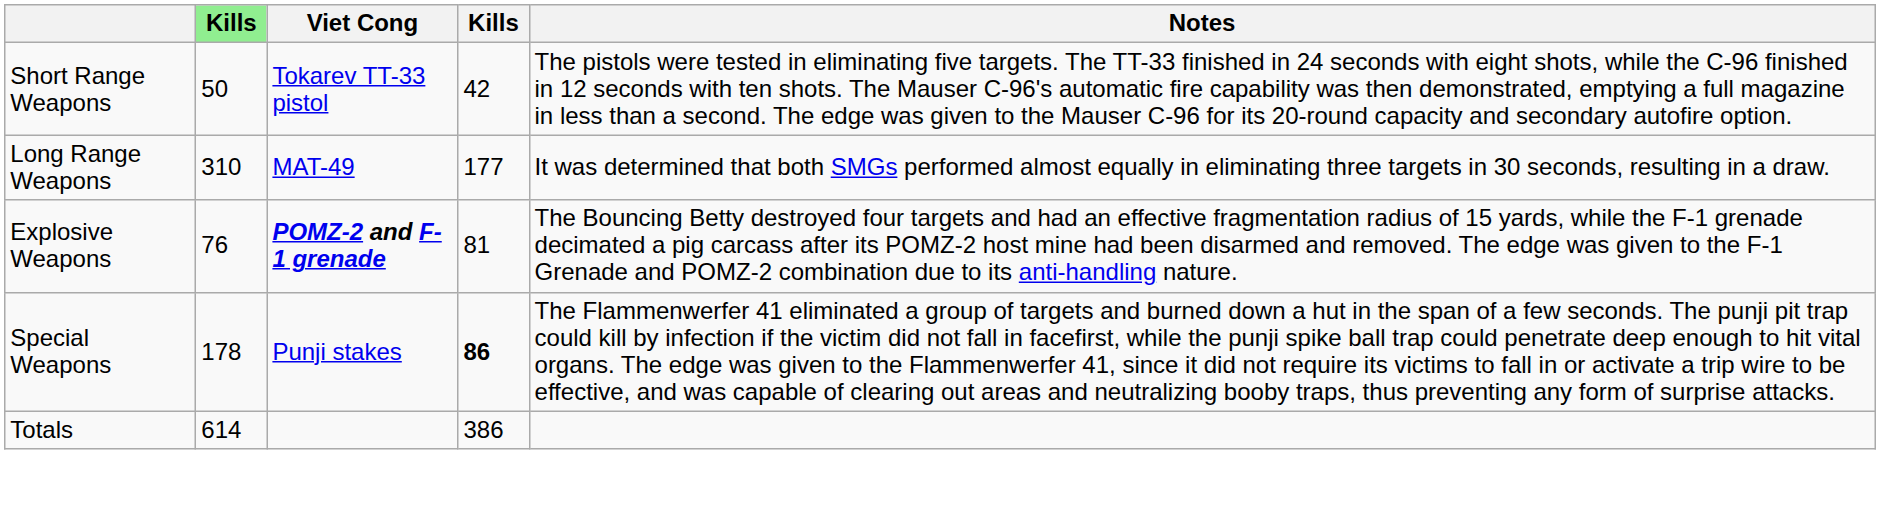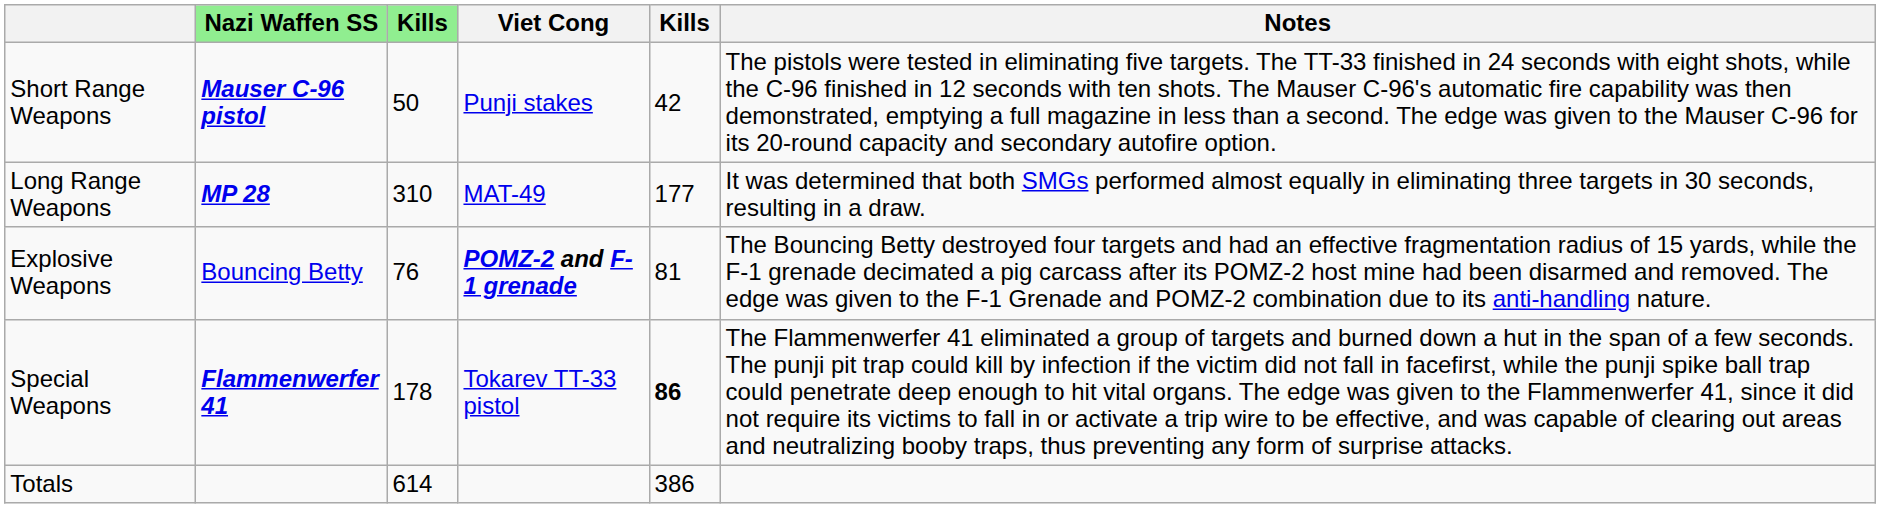 <table class="wikitable unsortable">
 <tr>
 <th width="120"></th>
+<th width="120" style="background:lightgreen">Nazi Waffen SS</th>
 <th width="40" style="background:lightgreen">Kills</th>
 <th width="120">Viet Cong</th>
 <th width="40">Kills</th>
 <th>Notes</th>
 </tr>
 <tr>
 <td>Short Range Weapons</td>
+<td><strong><em><a href='#'>Mauser C-96 pistol</a></em></strong></td>
 <td>50</td>
-<td><a href='#'>Tokarev TT-33 pistol</a></td>
+<td><a href='#'>Punji stakes</a></td>
 <td>42</td>
 <td>The pistols were tested in eliminating five targets. The TT-33 finished in 24 seconds with eight shots, while the C-96 finished in 12 seconds with ten shots. The Mauser C-96's automatic fire capability was then demonstrated, emptying a full magazine in less than a second. The edge was given to the Mauser C-96 for its 20-round capacity and secondary autofire option.</td>
 </tr>
 <tr>
 <td>Long Range Weapons</td>
+<td><strong><em><a href='#'>MP 28</a></em></strong></td>
 <td>310</td>
 <td><a href='#'>MAT-49</a></td>
 <td>177</td>
 <td>It was determined that both <a href='#'>SMGs</a> performed almost equally in eliminating three targets in 30 seconds, resulting in a draw.</td>
 </tr>
 <tr>
 <td>Explosive Weapons</td>
+<td><a href='#'>Bouncing Betty</a></td>
 <td>76</td>
 <td><strong><em><a href='#'>POMZ-2</a> and <a href='#'>F-1 grenade</a></em></strong></td>
 <td>81</td>
 <td>The Bouncing Betty destroyed four targets and had an effective fragmentation radius of 15 yards, while the F-1 grenade decimated a pig carcass after its POMZ-2 host mine had been disarmed and removed. The edge was given to the F-1 Grenade and POMZ-2 combination due to its <a href='#'>anti-handling</a> nature.</td>
 </tr>
 <tr>
 <td>Special Weapons</td>
+<td><strong><em><a href='#'>Flammenwerfer 41</a></em></strong></td>
 <td>178</td>
-<td><a href='#'>Punji stakes</a></td>
+<td><a href='#'>Tokarev TT-33 pistol</a></td>
 <td><strong>86</strong></td>
 <td>The Flammenwerfer 41 eliminated a group of targets and burned down a hut in the span of a few seconds. The punji pit trap could kill by infection if the victim did not fall in facefirst, while the punji spike ball trap could penetrate deep enough to hit vital organs. The edge was given to the Flammenwerfer 41, since it did not require its victims to fall in or activate a trip wire to be effective, and was capable of clearing out areas and neutralizing booby traps, thus preventing any form of surprise attacks.</td>
 </tr>
 <tr>
 <td>Totals</td>
+<td></td>
 <td>614</td>
 <td></td>
 <td>386</td>
 <td></td>
 </tr>
 </table>
